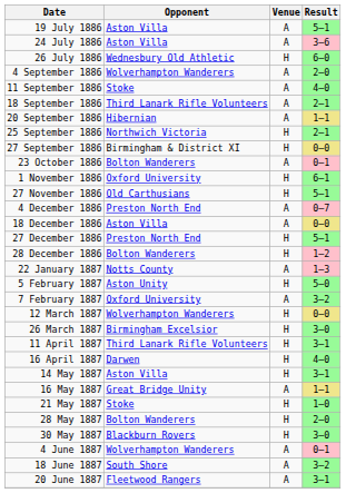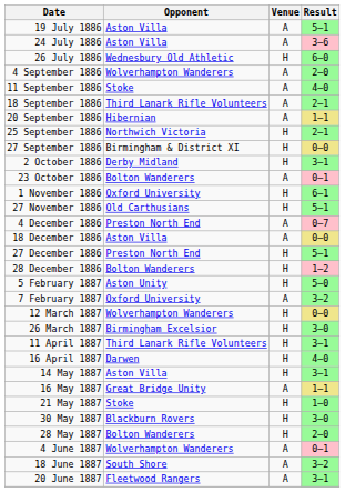 <table class="wikitable">
 <tr>
 <th>Date</th>
 <th>Opponent</th>
 <th>Venue</th>
 <th>Result</th>
 </tr>
 <tr>
 <td align="right">19 July 1886</td>
 <td><a href='#'>Aston Villa</a></td>
 <td align="center">A</td>
 <td align="center" bgcolor="PaleGreen">5–1</td>
 </tr>
 <tr>
 <td align="right">24 July 1886</td>
 <td><a href='#'>Aston Villa</a></td>
 <td align="center">A</td>
 <td align="center" bgcolor="Pink">3–6</td>
 </tr>
 <tr>
 <td align="right">26 July 1886</td>
 <td><a href='#'>Wednesbury Old Athletic</a></td>
 <td align="center">H</td>
 <td align="center" bgcolor="PaleGreen">6–0</td>
 </tr>
 <tr>
 <td align="right">4 September 1886</td>
 <td><a href='#'>Wolverhampton Wanderers</a></td>
 <td align="center">A</td>
 <td align="center" bgcolor="PaleGreen">2–0</td>
 </tr>
 <tr>
 <td align="right">11 September 1886</td>
 <td><a href='#'>Stoke</a></td>
 <td align="center">A</td>
 <td align="center" bgcolor="PaleGreen">4–0</td>
 </tr>
 <tr>
 <td align="right">18 September 1886</td>
 <td><a href='#'>Third Lanark Rifle Volunteers</a></td>
 <td align="center">A</td>
 <td align="center" bgcolor="PaleGreen">2–1</td>
 </tr>
 <tr>
 <td align="right">20 September 1886</td>
 <td><a href='#'>Hibernian</a></td>
 <td align="center">A</td>
 <td align="center" bgcolor="Khaki">1–1</td>
 </tr>
 <tr>
 <td align="right">25 September 1886</td>
 <td><a href='#'>Northwich Victoria</a></td>
 <td align="center">H</td>
 <td align="center" bgcolor="PaleGreen">2–1</td>
 </tr>
 <tr>
 <td align="right">27 September 1886</td>
 <td>Birmingham & District XI</td>
 <td align="center">H</td>
 <td align="center" bgcolor="Khaki">0–0</td>
 </tr>
 <tr>
+<td align="right">2 October 1886</td>
+<td><a href='#'>Derby Midland</a></td>
+<td align="center">H</td>
+<td align="center" bgcolor="PaleGreen">3–1</td>
+</tr>
+<tr>
 <td align="right">23 October 1886</td>
 <td><a href='#'>Bolton Wanderers</a></td>
 <td align="center">A</td>
 <td align="center" bgcolor="Pink">0–1</td>
 </tr>
 <tr>
 <td align="right">1 November 1886</td>
 <td><a href='#'>Oxford University</a></td>
 <td align="center">H</td>
 <td align="center" bgcolor="PaleGreen">6–1</td>
 </tr>
 <tr>
 <td align="right">27 November 1886</td>
 <td><a href='#'>Old Carthusians</a></td>
 <td align="center">H</td>
 <td align="center" bgcolor="PaleGreen">5–1</td>
 </tr>
 <tr>
 <td align="right">4 December 1886</td>
 <td><a href='#'>Preston North End</a></td>
 <td align="center">A</td>
 <td align="center" bgcolor="Pink">0–7</td>
 </tr>
 <tr>
 <td align="right">18 December 1886</td>
 <td><a href='#'>Aston Villa</a></td>
 <td align="center">A</td>
 <td align="center" bgcolor="Khaki">0–0</td>
 </tr>
 <tr>
 <td align="right">27 December 1886</td>
 <td><a href='#'>Preston North End</a></td>
 <td align="center">H</td>
 <td align="center" bgcolor="PaleGreen">5–1</td>
 </tr>
 <tr>
 <td align="right">28 December 1886</td>
 <td><a href='#'>Bolton Wanderers</a></td>
 <td align="center">H</td>
 <td align="center" bgcolor="Pink">1–2</td>
-</tr>
-<tr>
-<td align="right">22 January 1887</td>
-<td><a href='#'>Notts County</a></td>
-<td align="center">A</td>
-<td align="center" bgcolor="Pink">1–3</td>
 </tr>
 <tr>
 <td align="right">5 February 1887</td>
 <td><a href='#'>Aston Unity</a></td>
 <td align="center">H</td>
 <td align="center" bgcolor="PaleGreen">5–0</td>
 </tr>
 <tr>
 <td align="right">7 February 1887</td>
 <td><a href='#'>Oxford University</a></td>
 <td align="center">A</td>
 <td align="center" bgcolor="PaleGreen">3–2</td>
 </tr>
 <tr>
 <td align="right">12 March 1887</td>
 <td><a href='#'>Wolverhampton Wanderers</a></td>
 <td align="center">H</td>
 <td align="center" bgcolor="Khaki">0–0</td>
 </tr>
 <tr>
 <td align="right">26 March 1887</td>
 <td><a href='#'>Birmingham Excelsior</a></td>
 <td align="center">H</td>
 <td align="center" bgcolor="PaleGreen">3–0</td>
 </tr>
 <tr>
 <td align="right">11 April 1887</td>
 <td><a href='#'>Third Lanark Rifle Volunteers</a></td>
 <td align="center">H</td>
 <td align="center" bgcolor="PaleGreen">3–1</td>
 </tr>
 <tr>
 <td align="right">16 April 1887</td>
 <td><a href='#'>Darwen</a></td>
 <td align="center">H</td>
 <td align="center" bgcolor="PaleGreen">4–0</td>
 </tr>
 <tr>
 <td align="right">14 May 1887</td>
 <td><a href='#'>Aston Villa</a></td>
 <td align="center">H</td>
 <td align="center" bgcolor="PaleGreen">3–1</td>
 </tr>
 <tr>
 <td align="right">16 May 1887</td>
 <td><a href='#'>Great Bridge Unity</a></td>
 <td align="center">A</td>
 <td align="center" bgcolor="Khaki">1–1</td>
 </tr>
 <tr>
 <td align="right">21 May 1887</td>
 <td><a href='#'>Stoke</a></td>
 <td align="center">H</td>
 <td align="center" bgcolor="PaleGreen">1–0</td>
 </tr>
 <tr>
+<td align="right">30 May 1887</td>
+<td><a href='#'>Blackburn Rovers</a></td>
+<td align="center">H</td>
+<td align="center" bgcolor="PaleGreen">3–0</td>
+</tr>
+<tr>
 <td align="right">28 May 1887</td>
 <td><a href='#'>Bolton Wanderers</a></td>
 <td align="center">H</td>
 <td align="center" bgcolor="PaleGreen">2–0</td>
-</tr>
-<tr>
-<td align="right">30 May 1887</td>
-<td><a href='#'>Blackburn Rovers</a></td>
-<td align="center">H</td>
-<td align="center" bgcolor="PaleGreen">3–0</td>
 </tr>
 <tr>
 <td align="right">4 June 1887</td>
 <td><a href='#'>Wolverhampton Wanderers</a></td>
 <td align="center">A</td>
 <td align="center" bgcolor="Pink">0–1</td>
 </tr>
 <tr>
 <td align="right">18 June 1887</td>
 <td><a href='#'>South Shore</a></td>
 <td align="center">A</td>
 <td align="center" bgcolor="PaleGreen">3–2</td>
 </tr>
 <tr>
 <td align="right">20 June 1887</td>
 <td><a href='#'>Fleetwood Rangers</a></td>
 <td align="center">A</td>
 <td align="center" bgcolor="PaleGreen">3–1</td>
 </tr>
 <tr>
 </tr>
 </table>
